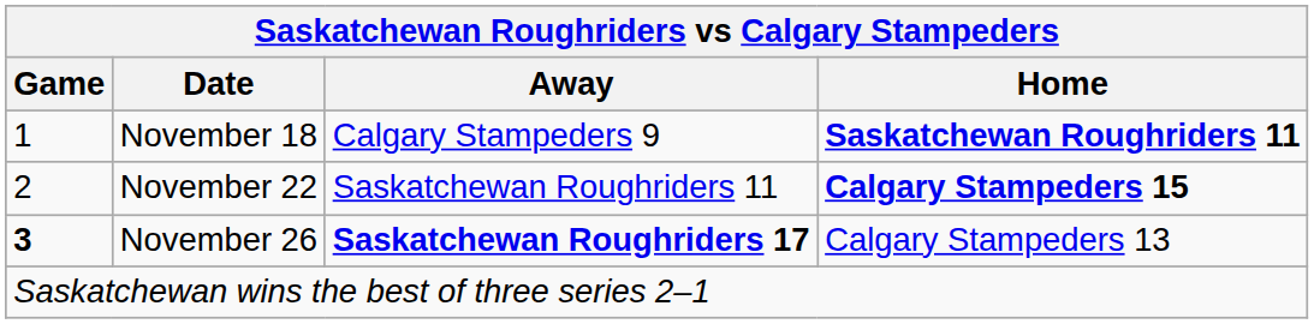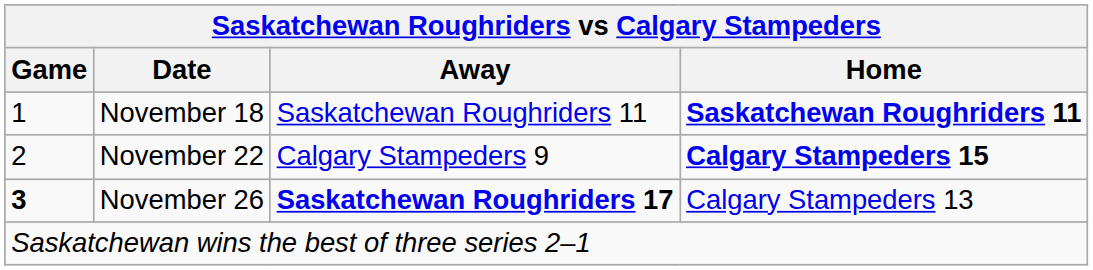 <table class="wikitable">
 <tr>
 <th colspan="4"><a href='#'>Saskatchewan Roughriders</a> vs <a href='#'>Calgary Stampeders</a></th>
 </tr>
 <tr>
 <th>Game</th>
 <th>Date</th>
 <th>Away</th>
 <th>Home</th>
 </tr>
 <tr>
 <td>1</td>
 <td>November 18</td>
-<td><a href='#'>Calgary Stampeders</a> 9</td>
+<td><a href='#'>Saskatchewan Roughriders</a> 11</td>
 <td><strong><a href='#'>Saskatchewan Roughriders</a> 11</strong></td>
 </tr>
 <tr>
 <td>2</td>
 <td>November 22</td>
-<td><a href='#'>Saskatchewan Roughriders</a> 11</td>
+<td><a href='#'>Calgary Stampeders</a> 9</td>
 <td><strong><a href='#'>Calgary Stampeders</a> 15</strong></td>
 </tr>
 <tr>
 <td><strong>3</strong></td>
 <td>November 26</td>
 <td><strong><a href='#'>Saskatchewan Roughriders</a> 17</strong></td>
 <td><a href='#'>Calgary Stampeders</a> 13</td>
 </tr>
 <tr>
 <td colspan="4"><em>Saskatchewan wins the best of three series 2–1</em></td>
 </tr>
 </table>
